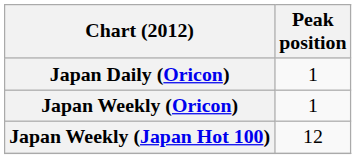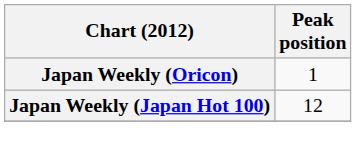 <table class="wikitable sortable plainrowheaders">
 <tr>
 <th>Chart (2012)</th>
 <th>Peak<br>position</th>
-</tr>
-<tr>
-<th scope="row">Japan Daily (<a href='#'>Oricon</a>)</th>
-<td align="center">1</td>
 </tr>
 <tr>
 <th scope="row">Japan Weekly (<a href='#'>Oricon</a>)</th>
 <td align="center">1</td>
 </tr>
 <tr>
 <th scope="row">Japan Weekly (<a href='#'>Japan Hot 100</a>)</th>
 <td align="center">12</td>
 </tr>
 <tr>
 </tr>
 </table>
